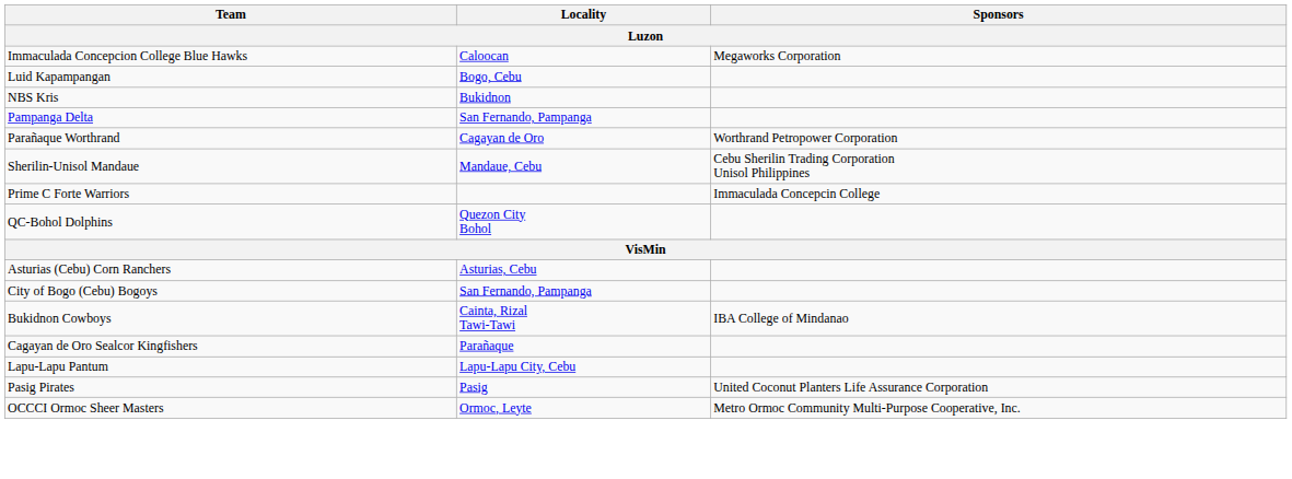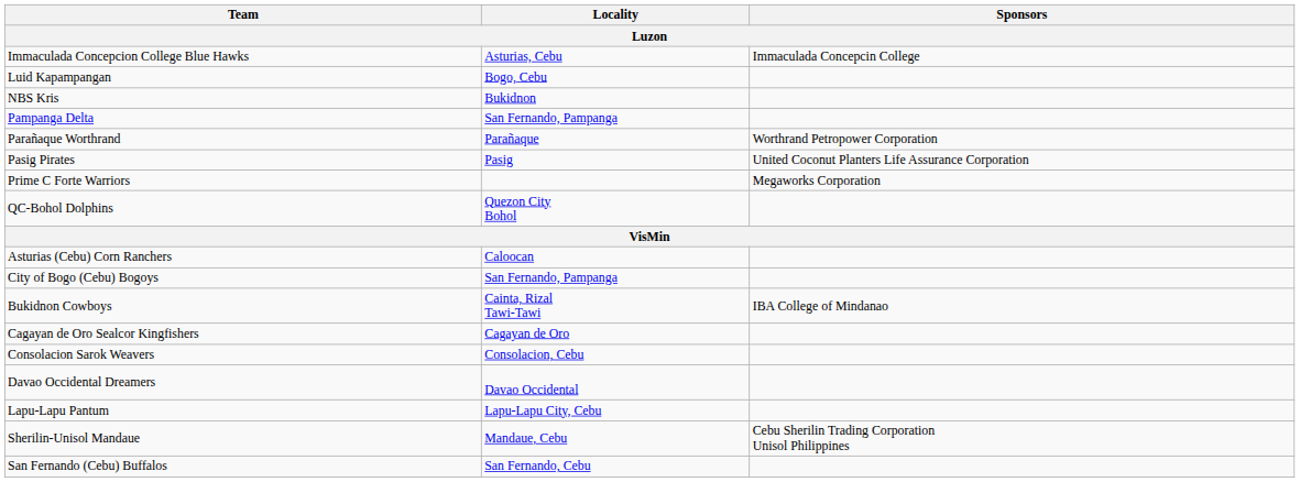 <table class="wikitable" style="width:100%; text-align:left">
 <tr>
 <th>Team</th>
 <th>Locality</th>
 <th>Sponsors</th>
 </tr>
 <tr>
 <th colspan=3>Luzon</th>
 </tr>
 <tr>
 <td>Immaculada Concepcion College Blue Hawks</td>
-<td><a href='#'>Caloocan</a></td>
-<td>Megaworks Corporation</td>
+<td><a href='#'>Asturias, Cebu</a></td>
+<td>Immaculada Concepcin College</td>
 </tr>
 <tr>
 <td>Luid Kapampangan</td>
 <td><a href='#'>Bogo, Cebu</a></td>
 <td></td>
 </tr>
 <tr>
 <td>NBS Kris</td>
 <td><a href='#'>Bukidnon</a></td>
 <td></td>
 </tr>
 <tr>
 <td><a href='#'>Pampanga Delta</a></td>
 <td><a href='#'>San Fernando, Pampanga</a></td>
 <td></td>
 </tr>
 <tr>
 <td>Parañaque Worthrand</td>
-<td><a href='#'>Cagayan de Oro</a></td>
+<td><a href='#'>Parañaque</a></td>
 <td>Worthrand Petropower Corporation</td>
 </tr>
 <tr>
-<td>Sherilin-Unisol Mandaue</td>
-<td><a href='#'>Mandaue, Cebu</a></td>
-<td>Cebu Sherilin Trading Corporation <br> Unisol Philippines</td>
+<td>Pasig Pirates</td>
+<td><a href='#'>Pasig</a></td>
+<td>United Coconut Planters Life Assurance Corporation</td>
 </tr>
 <tr>
 <td>Prime C Forte Warriors</td>
 <td></td>
-<td>Immaculada Concepcin College</td>
+<td>Megaworks Corporation</td>
 </tr>
 <tr>
 <td>QC-Bohol Dolphins</td>
 <td><a href='#'>Quezon City</a> <br> <a href='#'>Bohol</a></td>
 <td></td>
 </tr>
 <tr>
 <th colspan=3>VisMin</th>
 </tr>
 <tr>
 <td>Asturias (Cebu) Corn Ranchers</td>
-<td><a href='#'>Asturias, Cebu</a></td>
+<td><a href='#'>Caloocan</a></td>
 <td></td>
 </tr>
 <tr>
 <td>City of Bogo (Cebu) Bogoys</td>
 <td><a href='#'>San Fernando, Pampanga</a></td>
 <td></td>
 </tr>
 <tr>
 <td>Bukidnon Cowboys</td>
 <td><a href='#'>Cainta, Rizal</a> <br> <a href='#'>Tawi-Tawi</a></td>
 <td>IBA College of Mindanao</td>
 </tr>
 <tr>
 <td>Cagayan de Oro Sealcor Kingfishers</td>
-<td><a href='#'>Parañaque</a></td>
+<td><a href='#'>Cagayan de Oro</a></td>
+<td></td>
+</tr>
+<tr>
+<td>Consolacion Sarok Weavers</td>
+<td><a href='#'>Consolacion, Cebu</a></td>
+<td></td>
+</tr>
+<tr>
+<td>Davao Occidental Dreamers</td>
+<td><br><a href='#'>Davao Occidental</a></td>
 <td></td>
 </tr>
 <tr>
 <td>Lapu-Lapu Pantum</td>
 <td><a href='#'>Lapu-Lapu City, Cebu</a></td>
 <td></td>
 </tr>
 <tr>
-<td>Pasig Pirates</td>
-<td><a href='#'>Pasig</a></td>
-<td>United Coconut Planters Life Assurance Corporation</td>
+<td>Sherilin-Unisol Mandaue</td>
+<td><a href='#'>Mandaue, Cebu</a></td>
+<td>Cebu Sherilin Trading Corporation <br> Unisol Philippines</td>
 </tr>
 <tr>
-<td>OCCCI Ormoc Sheer Masters</td>
-<td><a href='#'>Ormoc, Leyte</a></td>
-<td>Metro Ormoc Community Multi-Purpose Cooperative, Inc.</td>
+<td>San Fernando (Cebu) Buffalos</td>
+<td><a href='#'>San Fernando, Cebu</a></td>
+<td></td>
 </tr>
 </table>
